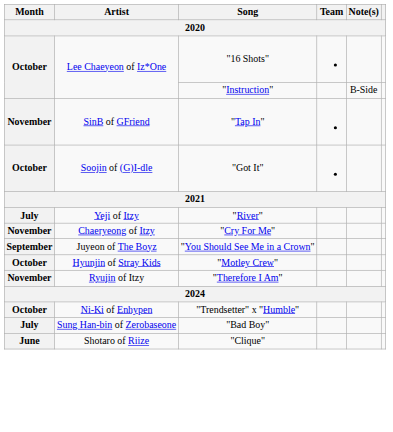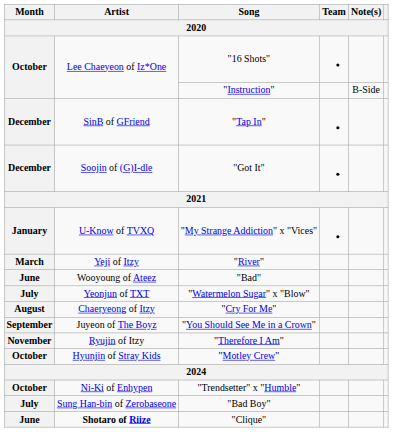 <table class="wikitable plainrowheaders" style="text-align:center">
 <tr>
 <th scope="col">Month</th>
 <th scope="col">Artist</th>
 <th scope="col">Song</th>
 <th scope="col">Team</th>
 <th scope="col">Note(s)</th>
 <th scope="col"></th>
 </tr>
 <tr>
 <th scope="col" colspan="6">2020</th>
 </tr>
 <tr>
 <th scope="row" rowspan="2">October</th>
 <td rowspan="2"><a href='#'>Lee Chaeyeon</a> of <a href='#'>Iz*One</a></td>
 <td>"16 Shots"</td>
 <td><br><ul><li></li></ul></td>
 <td></td>
 <td></td>
 </tr>
 <tr>
 <td>"<a href='#'>Instruction</a>"</td>
 <td></td>
 <td>B-Side</td>
 <td></td>
 </tr>
 <tr>
-<th scope="row">November</th>
+<th scope="row">December</th>
 <td><a href='#'>SinB</a> of <a href='#'>GFriend</a></td>
 <td>"<a href='#'>Tap In</a>"</td>
 <td><br><ul><li></li></ul></td>
 <td></td>
 <td></td>
 </tr>
 <tr>
-<th scope="row">October</th>
+<th scope="row">December</th>
 <td><a href='#'>Soojin</a> of <a href='#'>(G)I-dle</a></td>
 <td>"Got It"</td>
 <td><br><ul><li></li></ul></td>
 <td></td>
 <td></td>
 </tr>
 <tr>
 <th scope="col" colspan="6">2021</th>
 </tr>
 <tr>
-<th scope="row">July</th>
+<th scope="row">January</th>
+<td><a href='#'>U-Know</a> of <a href='#'>TVXQ</a></td>
+<td>"<a href='#'>My Strange Addiction</a>" x "Vices"</td>
+<td><br><ul><li></li></ul></td>
+<td></td>
+<td></td>
+</tr>
+<tr>
+<th scope="row">March</th>
 <td><a href='#'>Yeji</a> of <a href='#'>Itzy</a></td>
 <td>"<a href='#'>River</a>"</td>
 <td></td>
 <td></td>
 <td></td>
 </tr>
 <tr>
-<th scope="row">November</th>
+<th scope="row">June</th>
+<td>Wooyoung of <a href='#'>Ateez</a></td>
+<td>"Bad"</td>
+<td></td>
+<td></td>
+<td></td>
+</tr>
+<tr>
+<th scope="row">July</th>
+<td><a href='#'>Yeonjun</a> of <a href='#'>TXT</a></td>
+<td>"<a href='#'>Watermelon Sugar</a>" x "Blow"</td>
+<td></td>
+<td></td>
+<td></td>
+</tr>
+<tr>
+<th scope="row">August</th>
 <td><a href='#'>Chaeryeong</a> of <a href='#'>Itzy</a></td>
 <td>"<a href='#'>Cry For Me</a>"</td>
 <td></td>
 <td></td>
 <td></td>
 </tr>
 <tr>
 <th scope="row">September</th>
 <td>Juyeon of <a href='#'>The Boyz</a></td>
 <td>"<a href='#'>You Should See Me in a Crown</a>"</td>
 <td></td>
 <td></td>
 <td></td>
 </tr>
 <tr>
-<th scope="row">October</th>
-<td><a href='#'>Hyunjin</a> of <a href='#'>Stray Kids</a></td>
-<td>"<a href='#'>Motley Crew</a>"</td>
+<th scope="row">November</th>
+<td><a href='#'>Ryujin</a> of Itzy</td>
+<td>"<a href='#'>Therefore I Am</a>"</td>
 <td></td>
 <td></td>
 <td></td>
 </tr>
 <tr>
-<th scope="row">November</th>
-<td><a href='#'>Ryujin</a> of Itzy</td>
-<td>"<a href='#'>Therefore I Am</a>"</td>
+<th scope="row">October</th>
+<td><a href='#'>Hyunjin</a> of <a href='#'>Stray Kids</a></td>
+<td>"<a href='#'>Motley Crew</a>"</td>
 <td></td>
 <td></td>
 <td></td>
 </tr>
 <tr>
 <th scope="col" colspan="6">2024</th>
 </tr>
 <tr>
 <th scope="row">October</th>
 <td><a href='#'>Ni-Ki</a> of <a href='#'>Enhypen</a></td>
 <td>"Trendsetter" x "<a href='#'>Humble</a>"</td>
 <td></td>
 <td></td>
 <td></td>
 </tr>
 <tr>
 <th scope="row">July</th>
 <td><a href='#'>Sung Han-bin</a> of <a href='#'>Zerobaseone</a></td>
 <td>"Bad Boy"<br></td>
 <td></td>
 <td></td>
 <td></td>
 </tr>
 <tr>
 <th scope="row">June</th>
-<td>Shotaro of <a href='#'>Riize</a></td>
+<td><strong>Shotaro of <a href='#'>Riize</a></strong></td>
 <td>"Clique"<br></td>
 <td></td>
 <td></td>
 <td></td>
 </tr>
 </table>
